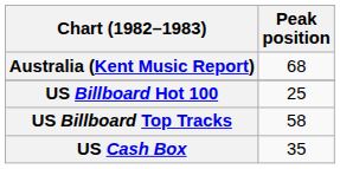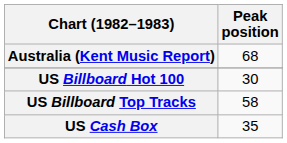 <table class="wikitable sortable plainrowheaders" style="text-align:center">
 <tr>
 <th>Chart (1982–1983)</th>
 <th>Peak<br>position</th>
 </tr>
 <tr>
 <th scope="row">Australia (<a href='#'>Kent Music Report</a>)</th>
 <td>68</td>
 </tr>
 <tr>
 </tr>
 <tr>
 </tr>
 <tr>
 <th scope="row">US <a href='#'><em>Billboard</em> Hot 100</a></th>
-<td>25</td>
+<td>30</td>
 </tr>
 <tr>
 <th scope="row">US <em>Billboard</em> <a href='#'>Top Tracks</a></th>
 <td>58</td>
 </tr>
 <tr>
 <th scope="row">US <em><a href='#'>Cash Box</a></em></th>
 <td>35</td>
 </tr>
 </table>
